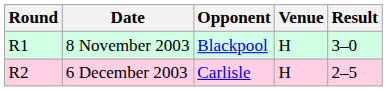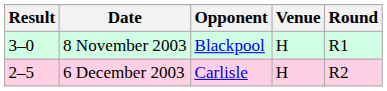 <table class="wikitable">
 <tr>
-<th>Round</th>
+<th>Result</th>
 <th>Date</th>
 <th>Opponent</th>
 <th>Venue</th>
-<th>Result</th>
+<th>Round</th>
 </tr>
 <tr style="background-color: #d0ffe3;">
-<td>R1</td>
+<td>3–0</td>
 <td>8 November 2003</td>
 <td><a href='#'>Blackpool</a></td>
 <td>H</td>
-<td>3–0</td>
+<td>R1</td>
 </tr>
 <tr style="background-color: #ffd0e3;">
-<td>R2</td>
+<td>2–5</td>
 <td>6 December 2003</td>
 <td><a href='#'>Carlisle</a></td>
 <td>H</td>
-<td>2–5</td>
+<td>R2</td>
 </tr>
 </table>
